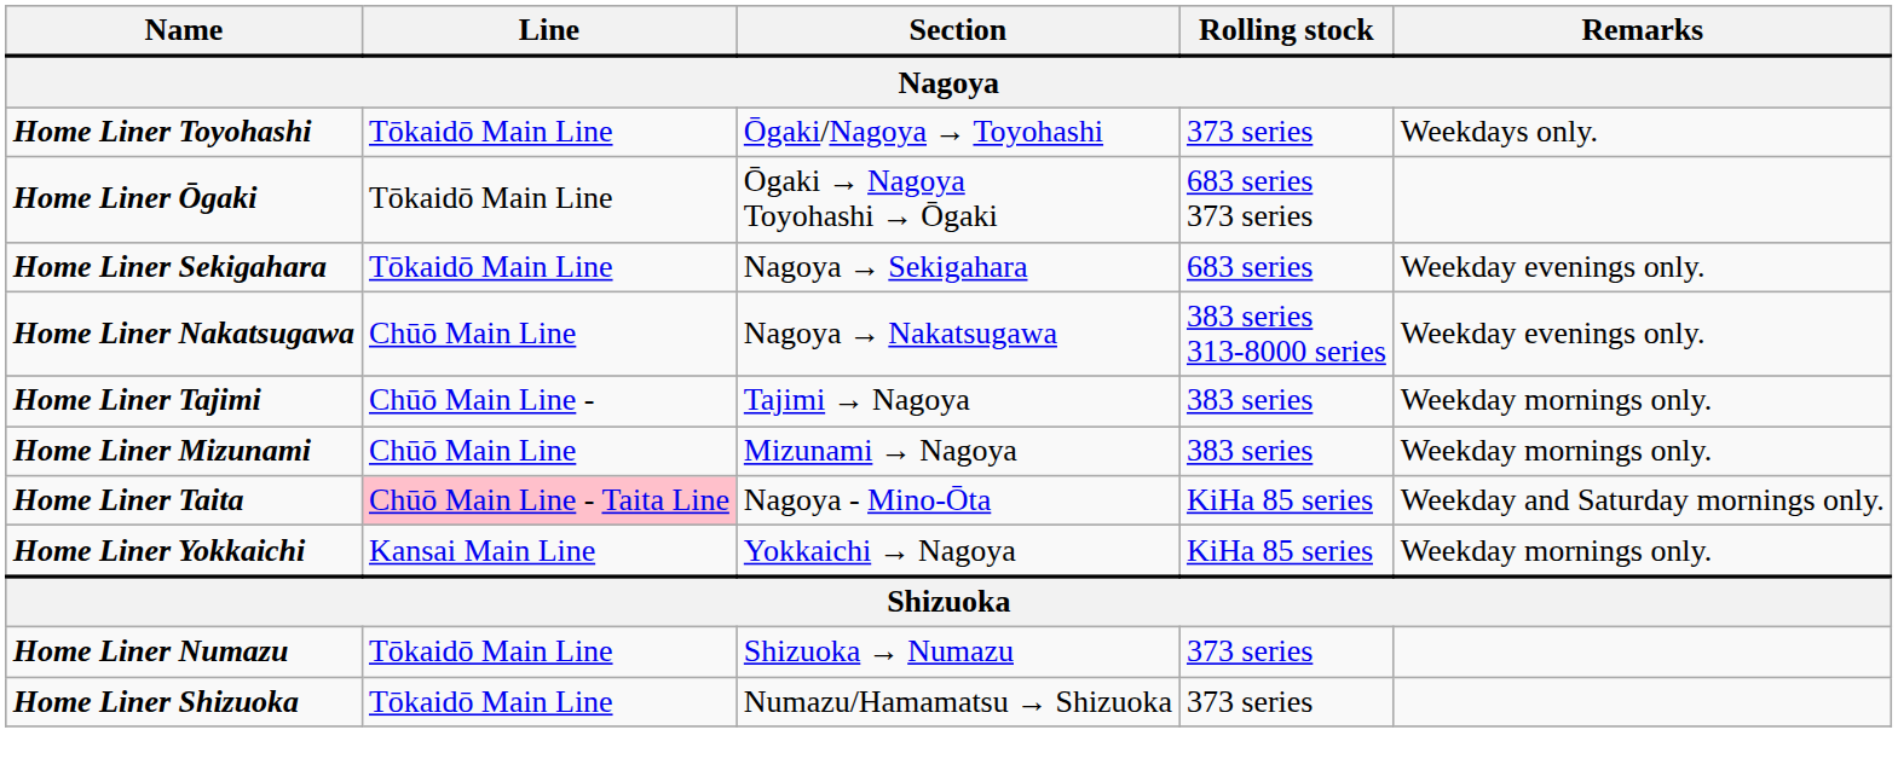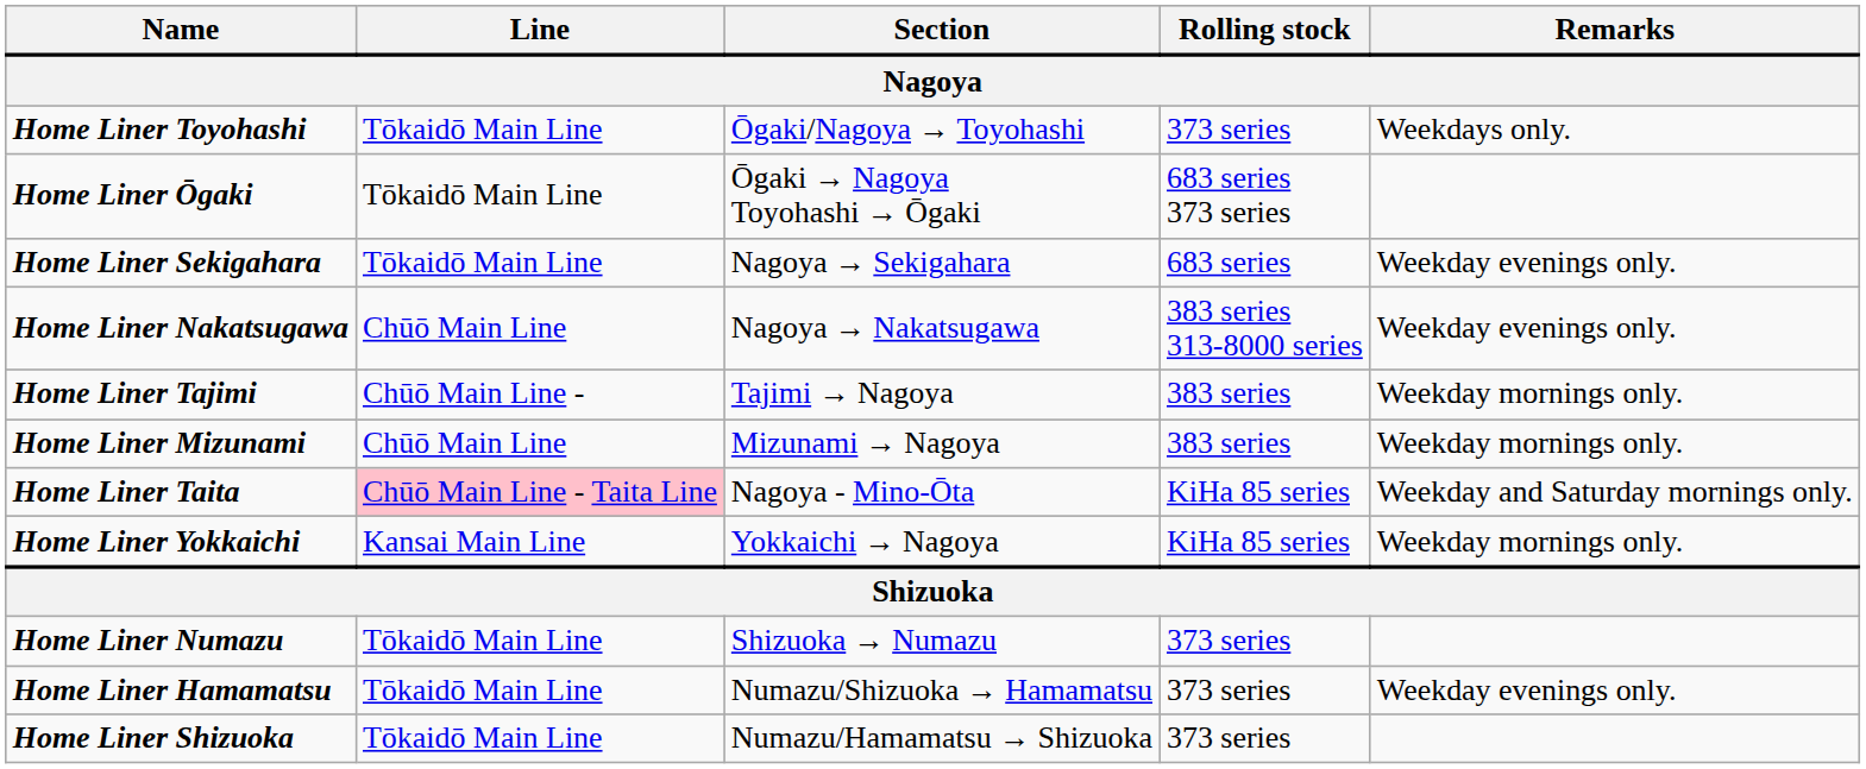 <table class="wikitable">
 <tr>
 <th>Name</th>
 <th>Line</th>
 <th>Section</th>
 <th>Rolling stock</th>
 <th>Remarks</th>
 </tr>
 <tr>
 <th colspan="5" style="border-top:solid 2px black;">Nagoya</th>
 </tr>
 <tr>
 <td><strong><em>Home Liner Toyohashi</em></strong></td>
 <td><a href='#'>Tōkaidō Main Line</a></td>
 <td><a href='#'>Ōgaki</a>/<a href='#'>Nagoya</a> → <a href='#'>Toyohashi</a></td>
 <td><a href='#'>373 series</a></td>
 <td>Weekdays only.</td>
 </tr>
 <tr>
 <td><strong><em>Home Liner Ōgaki</em></strong></td>
 <td>Tōkaidō Main Line</td>
 <td>Ōgaki → <a href='#'>Nagoya</a><br>Toyohashi → Ōgaki</td>
 <td><a href='#'>683 series</a><br>373 series</td>
 <td></td>
 </tr>
 <tr>
 <td><strong><em>Home Liner Sekigahara</em></strong></td>
 <td><a href='#'>Tōkaidō Main Line</a></td>
 <td>Nagoya → <a href='#'>Sekigahara</a></td>
 <td><a href='#'>683 series</a></td>
 <td>Weekday evenings only.</td>
 </tr>
 <tr>
 <td><strong><em>Home Liner Nakatsugawa</em></strong></td>
 <td><a href='#'>Chūō Main Line</a></td>
 <td>Nagoya → <a href='#'>Nakatsugawa</a></td>
 <td><a href='#'>383 series</a><br><a href='#'>313-8000 series</a></td>
 <td>Weekday evenings only.</td>
 </tr>
 <tr>
 <td><strong><em>Home Liner Tajimi</em></strong></td>
 <td><a href='#'>Chūō Main Line</a> -</td>
 <td><a href='#'>Tajimi</a> → Nagoya</td>
 <td><a href='#'>383 series</a></td>
 <td>Weekday mornings only.</td>
 </tr>
 <tr>
 <td><strong><em>Home Liner Mizunami</em></strong></td>
 <td><a href='#'>Chūō Main Line</a></td>
 <td><a href='#'>Mizunami</a> → Nagoya</td>
 <td><a href='#'>383 series</a></td>
 <td>Weekday mornings only.</td>
 </tr>
 <tr>
 <td><strong><em>Home Liner Taita</em></strong></td>
 <td style="background: pink;"><a href='#'>Chūō Main Line</a> - <a href='#'>Taita Line</a></td>
 <td>Nagoya - <a href='#'>Mino-Ōta</a></td>
 <td><a href='#'>KiHa 85 series</a></td>
 <td>Weekday and Saturday mornings only.</td>
 </tr>
 <tr>
 <td><strong><em>Home Liner Yokkaichi</em></strong></td>
 <td><a href='#'>Kansai Main Line</a></td>
 <td><a href='#'>Yokkaichi</a> → Nagoya</td>
 <td><a href='#'>KiHa 85 series</a></td>
 <td>Weekday mornings only.</td>
 </tr>
 <tr>
 <th colspan="5" style="border-top:solid 2px black;">Shizuoka</th>
 </tr>
 <tr>
 <td><strong><em>Home Liner Numazu</em></strong></td>
 <td><a href='#'>Tōkaidō Main Line</a></td>
 <td><a href='#'>Shizuoka</a> → <a href='#'>Numazu</a></td>
 <td><a href='#'>373 series</a></td>
 <td></td>
 </tr>
 <tr>
+<td><strong><em>Home Liner Hamamatsu</em></strong></td>
+<td><a href='#'>Tōkaidō Main Line</a></td>
+<td>Numazu/Shizuoka → <a href='#'>Hamamatsu</a></td>
+<td>373 series</td>
+<td>Weekday evenings only.</td>
+</tr>
+<tr>
 <td><strong><em>Home Liner Shizuoka</em></strong></td>
 <td><a href='#'>Tōkaidō Main Line</a></td>
 <td>Numazu/Hamamatsu → Shizuoka</td>
 <td>373 series</td>
 <td></td>
 </tr>
 </table>
